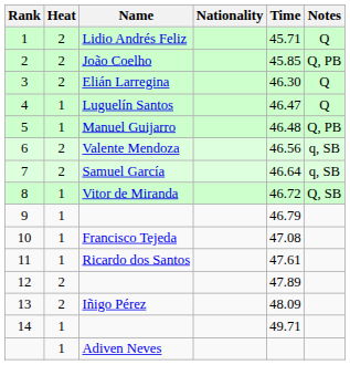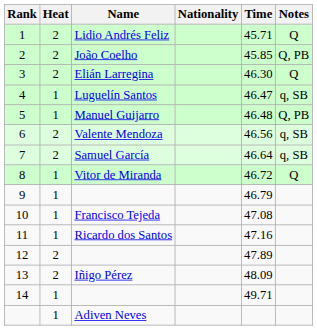 <table class="wikitable sortable" style="text-align:center">
 <tr>
 <th>Rank</th>
 <th>Heat</th>
 <th>Name</th>
 <th>Nationality</th>
 <th>Time</th>
 <th>Notes</th>
 </tr>
 <tr bgcolor=ccffcc>
 <td>1</td>
 <td>2</td>
 <td align=left><a href='#'>Lidio Andrés Feliz</a></td>
 <td align=left></td>
 <td>45.71</td>
 <td>Q</td>
 </tr>
 <tr bgcolor=ccffcc>
 <td>2</td>
 <td>2</td>
 <td align=left><a href='#'>João Coelho</a></td>
 <td align=left></td>
 <td>45.85</td>
 <td>Q, PB</td>
 </tr>
 <tr bgcolor=ccffcc>
 <td>3</td>
 <td>2</td>
 <td align=left><a href='#'>Elián Larregina</a></td>
 <td align=left></td>
 <td>46.30</td>
 <td>Q</td>
 </tr>
 <tr bgcolor=ccffcc>
 <td>4</td>
 <td>1</td>
 <td align=left><a href='#'>Luguelín Santos</a></td>
 <td align=left></td>
 <td>46.47</td>
-<td>Q</td>
+<td>q, SB</td>
 </tr>
 <tr bgcolor=ccffcc>
 <td>5</td>
 <td>1</td>
 <td align=left><a href='#'>Manuel Guijarro</a></td>
 <td align=left></td>
 <td>46.48</td>
 <td>Q, PB</td>
 </tr>
 <tr bgcolor=ddffdd>
 <td>6</td>
 <td>2</td>
 <td align=left><a href='#'>Valente Mendoza</a></td>
 <td align=left></td>
 <td>46.56</td>
 <td>q, SB</td>
 </tr>
 <tr bgcolor=ddffdd>
 <td>7</td>
 <td>2</td>
 <td align=left><a href='#'>Samuel García</a></td>
 <td align=left></td>
 <td>46.64</td>
 <td>q, SB</td>
 </tr>
 <tr bgcolor=ccffcc>
 <td>8</td>
 <td>1</td>
 <td align=left><a href='#'>Vitor de Miranda</a></td>
 <td align=left></td>
 <td>46.72</td>
-<td>Q, SB</td>
+<td>Q</td>
 </tr>
 <tr>
 <td>9</td>
 <td>1</td>
 <td align=left></td>
 <td align=left></td>
 <td>46.79</td>
 <td></td>
 </tr>
 <tr>
 <td>10</td>
 <td>1</td>
 <td align=left><a href='#'>Francisco Tejeda</a></td>
 <td align=left></td>
 <td>47.08</td>
 <td></td>
 </tr>
 <tr>
 <td>11</td>
 <td>1</td>
 <td align=left><a href='#'>Ricardo dos Santos</a></td>
 <td align=left></td>
-<td>47.61</td>
+<td>47.16</td>
 <td></td>
 </tr>
 <tr>
 <td>12</td>
 <td>2</td>
 <td align=left></td>
 <td align=left></td>
 <td>47.89</td>
 <td></td>
 </tr>
 <tr>
 <td>13</td>
 <td>2</td>
 <td align=left><a href='#'>Iñigo Pérez</a></td>
 <td align=left></td>
 <td>48.09</td>
 <td></td>
 </tr>
 <tr>
 <td>14</td>
 <td>1</td>
 <td align=left></td>
 <td align=left></td>
 <td>49.71</td>
 <td></td>
 </tr>
 <tr>
 <td></td>
 <td>1</td>
 <td align=left><a href='#'>Adiven Neves</a></td>
 <td align=left></td>
 <td></td>
 <td></td>
 </tr>
 </table>
